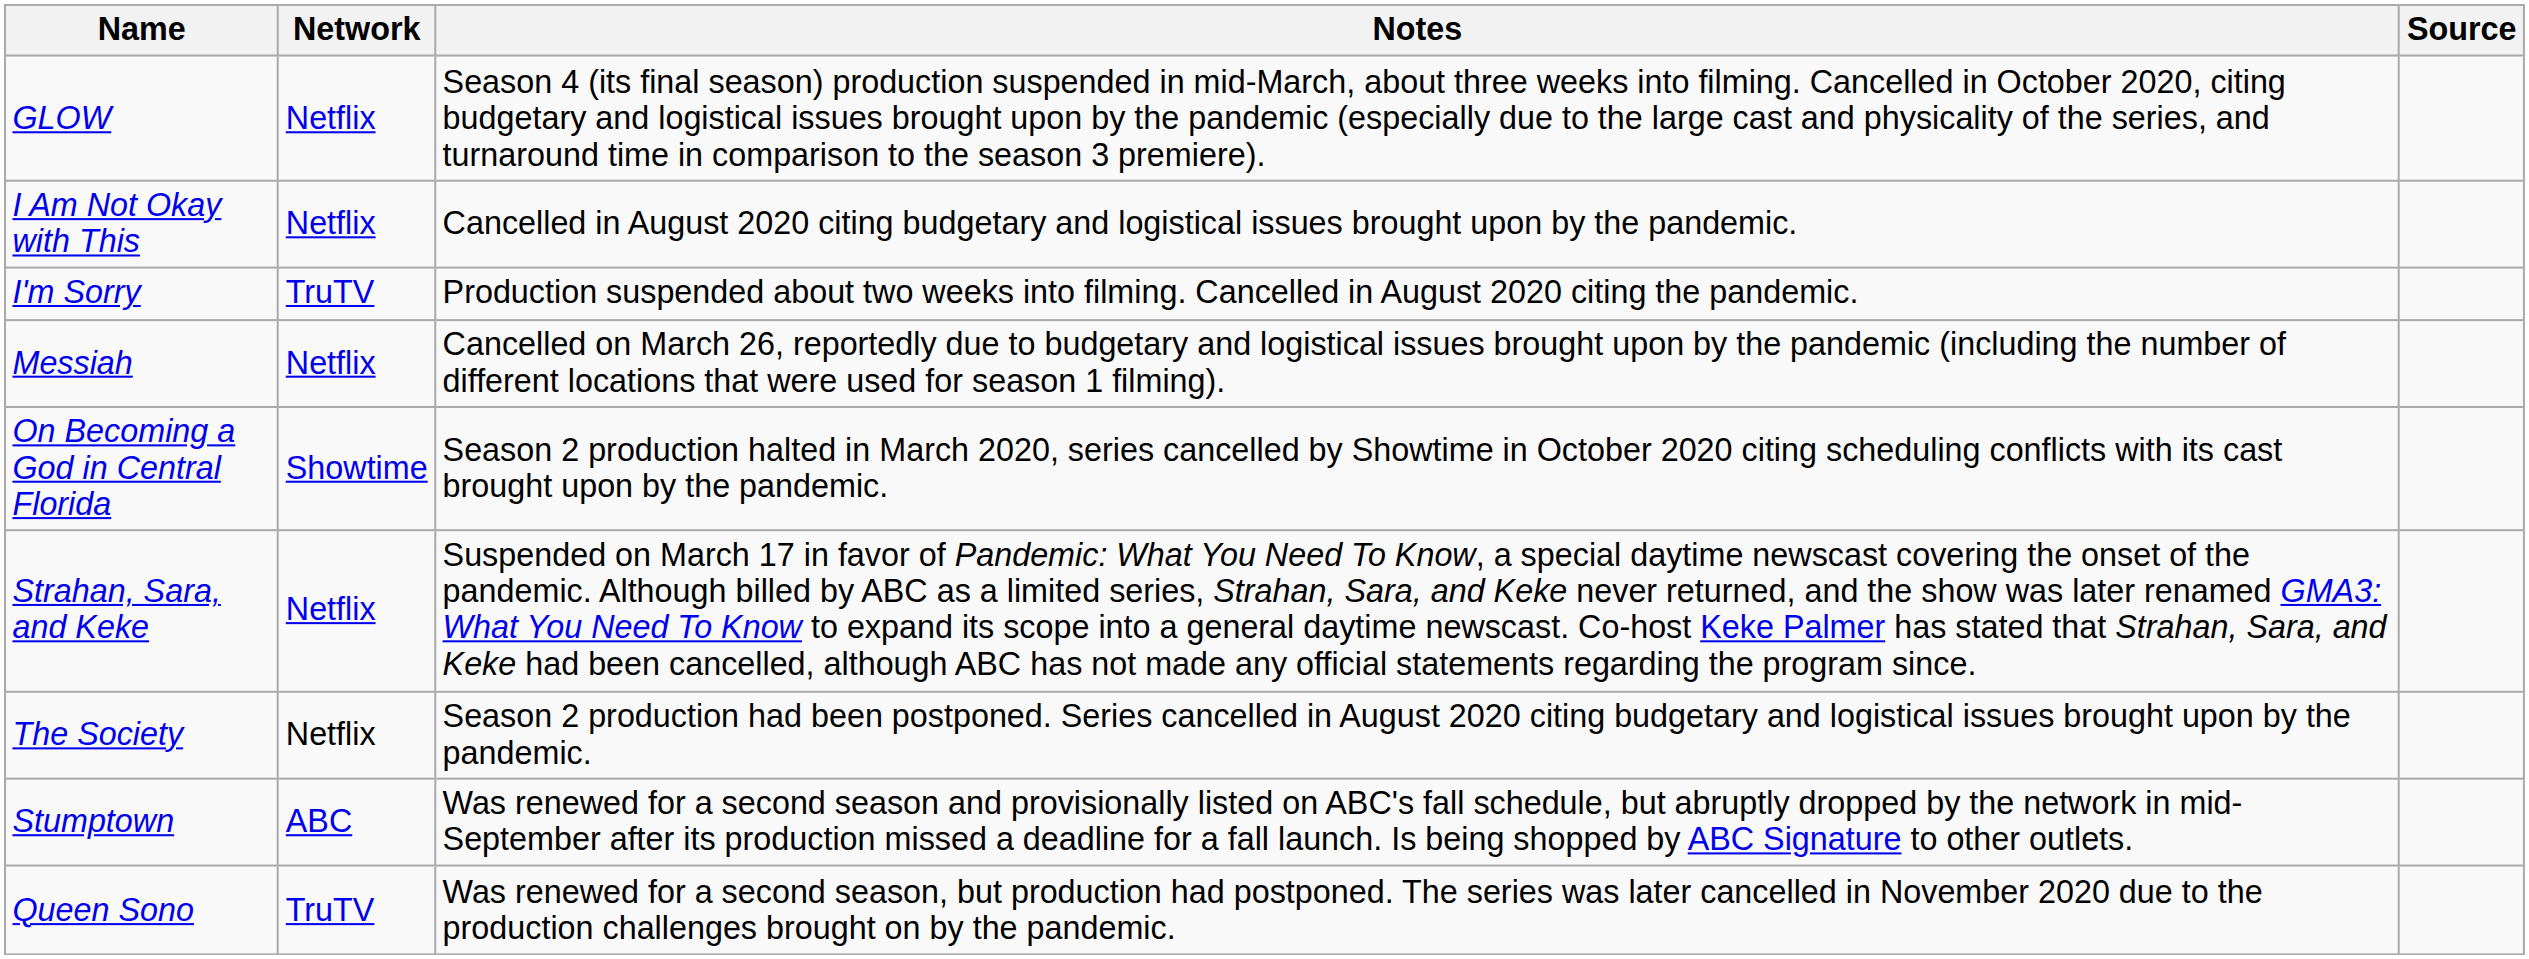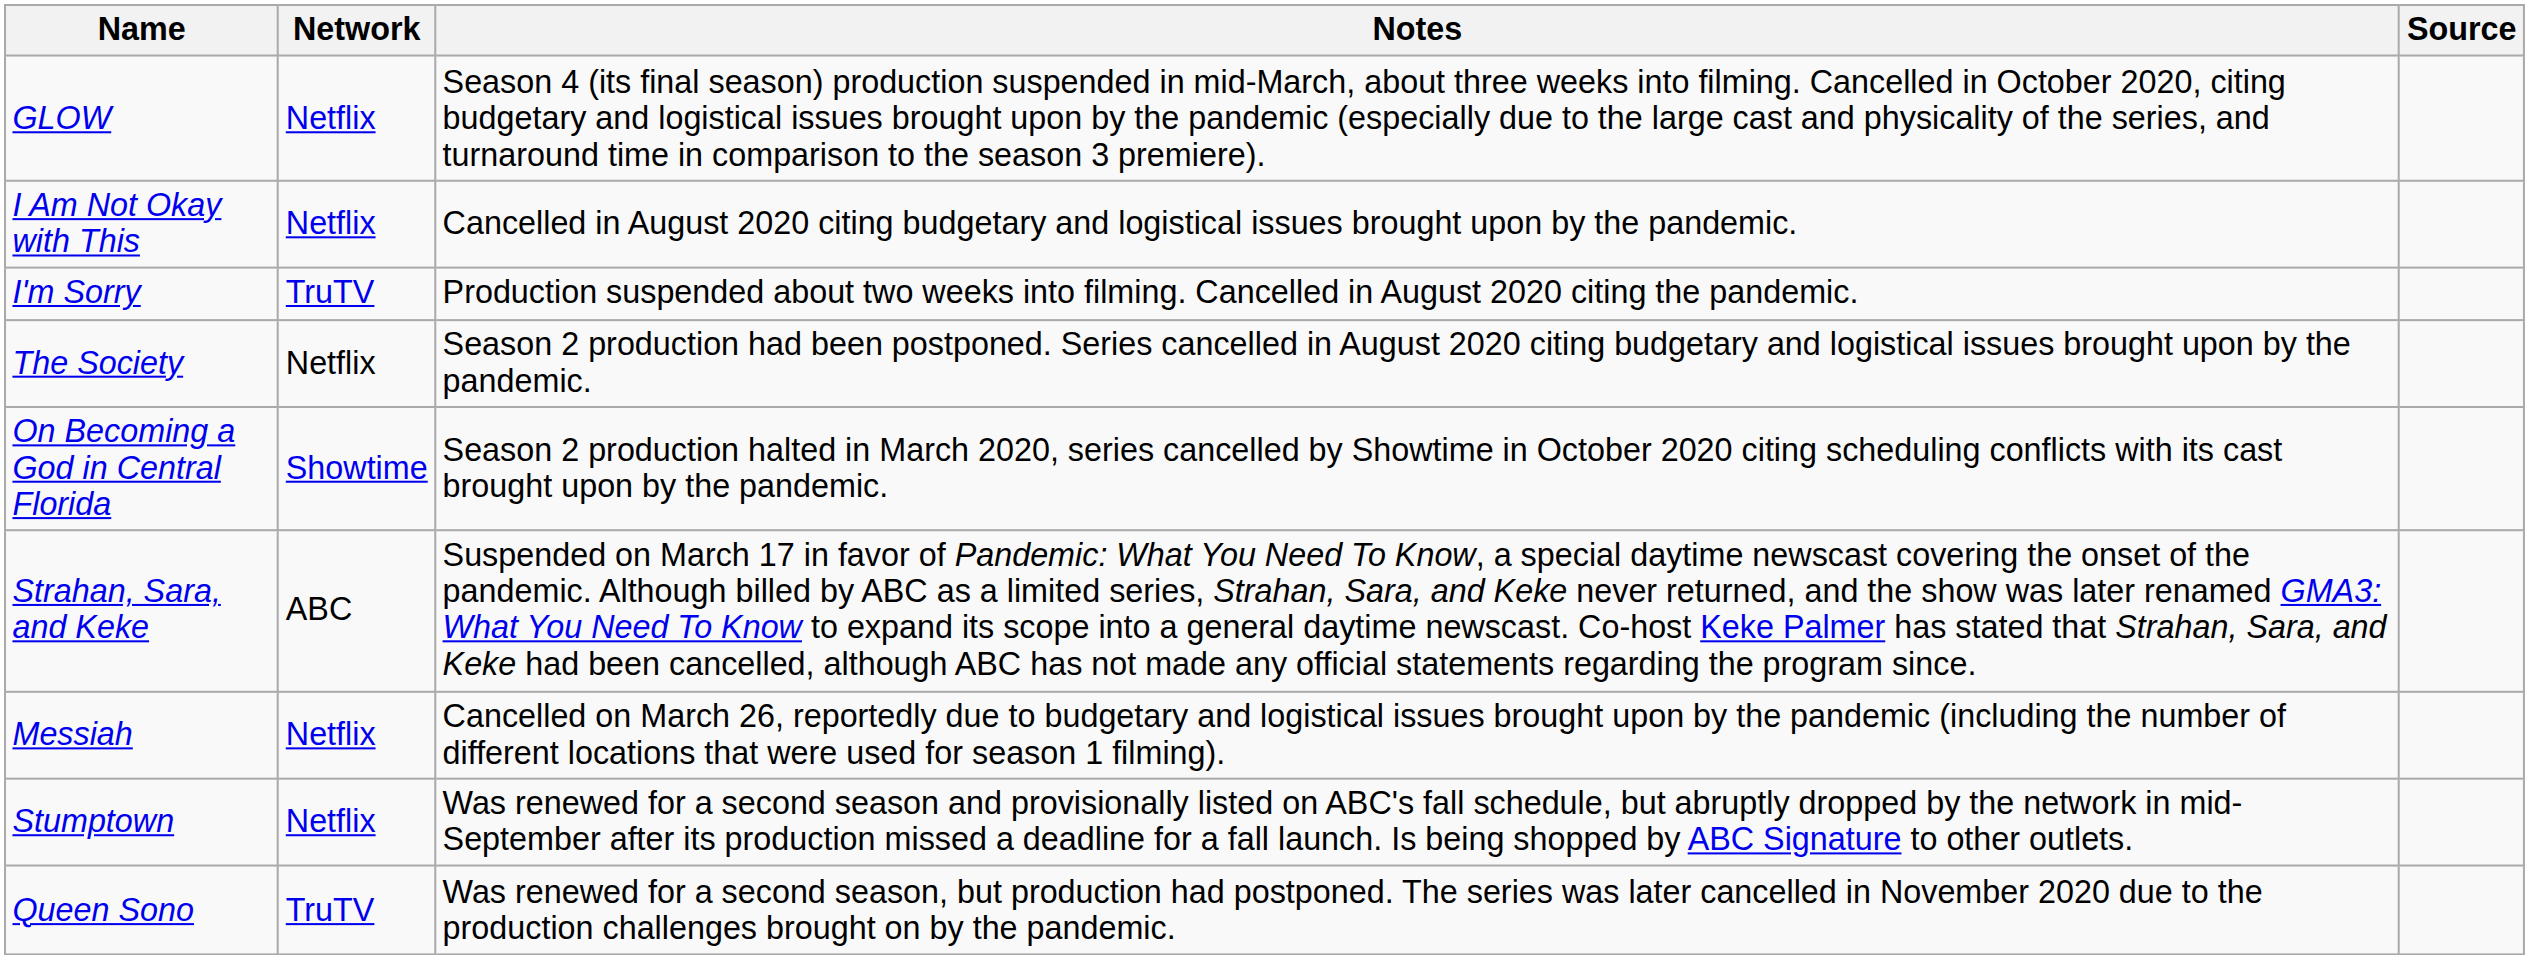 <table class="wikitable">
 <tr>
 <th>Name</th>
 <th>Network</th>
 <th>Notes</th>
 <th>Source</th>
 </tr>
 <tr>
 <td><em><a href='#'>GLOW</a></em></td>
 <td><a href='#'>Netflix</a></td>
 <td>Season 4 (its final season) production suspended in mid-March, about three weeks into filming. Cancelled in October 2020, citing budgetary and logistical issues brought upon by the pandemic (especially due to the large cast and physicality of the series, and turnaround time in comparison to the season 3 premiere).</td>
 <td></td>
 </tr>
 <tr>
 <td><em><a href='#'>I Am Not Okay with This</a></em></td>
 <td><a href='#'>Netflix</a></td>
 <td>Cancelled in August 2020 citing budgetary and logistical issues brought upon by the pandemic.</td>
 <td></td>
 </tr>
 <tr>
 <td><em><a href='#'>I'm Sorry</a></em></td>
 <td><a href='#'>TruTV</a></td>
 <td>Production suspended about two weeks into filming. Cancelled in August 2020 citing the pandemic.</td>
 <td></td>
 </tr>
 <tr>
-<td><em><a href='#'>Messiah</a></em></td>
-<td><a href='#'>Netflix</a></td>
-<td>Cancelled on March 26, reportedly due to budgetary and logistical issues brought upon by the pandemic (including the number of different locations that were used for season 1 filming).</td>
+<td><em><a href='#'>The Society</a></em></td>
+<td>Netflix</td>
+<td>Season 2 production had been postponed. Series cancelled in August 2020 citing budgetary and logistical issues brought upon by the pandemic.</td>
 <td></td>
 </tr>
 <tr>
 <td><em><a href='#'>On Becoming a God in Central Florida</a></em></td>
 <td><a href='#'>Showtime</a></td>
 <td>Season 2 production halted in March 2020, series cancelled by Showtime in October 2020 citing scheduling conflicts with its cast brought upon by the pandemic.</td>
 <td></td>
 </tr>
 <tr>
 <td><em><a href='#'>Strahan, Sara, and Keke</a></em></td>
-<td><a href='#'>Netflix</a></td>
+<td>ABC</td>
 <td>Suspended on March 17 in favor of <em>Pandemic: What You Need To Know</em>, a special daytime newscast covering the onset of the pandemic. Although billed by ABC as a limited series, <em>Strahan, Sara, and Keke</em> never returned, and the show was later renamed <em><a href='#'>GMA3: What You Need To Know</a></em> to expand its scope into a general daytime newscast. Co-host <a href='#'>Keke Palmer</a> has stated that <em>Strahan, Sara, and Keke</em> had been cancelled, although ABC has not made any official statements regarding the program since.</td>
 <td></td>
 </tr>
 <tr>
-<td><em><a href='#'>The Society</a></em></td>
-<td>Netflix</td>
-<td>Season 2 production had been postponed. Series cancelled in August 2020 citing budgetary and logistical issues brought upon by the pandemic.</td>
+<td><em><a href='#'>Messiah</a></em></td>
+<td><a href='#'>Netflix</a></td>
+<td>Cancelled on March 26, reportedly due to budgetary and logistical issues brought upon by the pandemic (including the number of different locations that were used for season 1 filming).</td>
 <td></td>
 </tr>
 <tr>
 <td><em><a href='#'>Stumptown</a></em></td>
-<td><a href='#'>ABC</a></td>
+<td><a href='#'>Netflix</a></td>
 <td>Was renewed for a second season and provisionally listed on ABC's fall schedule, but abruptly dropped by the network in mid-September after its production missed a deadline for a fall launch. Is being shopped by <a href='#'>ABC Signature</a> to other outlets.</td>
 <td></td>
 </tr>
 <tr>
 <td><em><a href='#'>Queen Sono</a></em></td>
 <td><a href='#'>TruTV</a></td>
 <td>Was renewed for a second season, but production had postponed. The series was later cancelled in November 2020 due to the production challenges brought on by the pandemic.</td>
 <td></td>
 </tr>
 </table>
